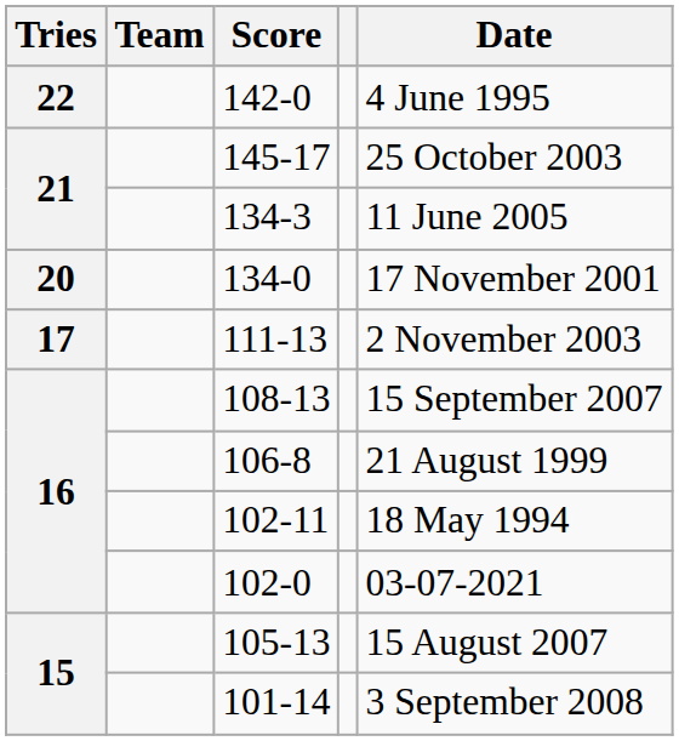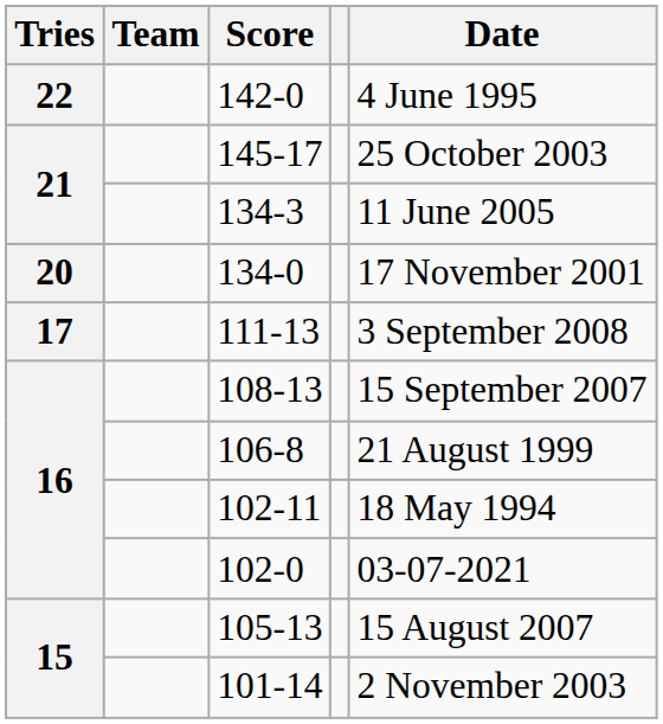 <table class="wikitable sortable">
 <tr>
 <th>Tries</th>
 <th>Team</th>
 <th>Score</th>
 <th></th>
 <th>Date</th>
 </tr>
 <tr>
 <th>22</th>
 <td></td>
 <td>142-0</td>
 <td></td>
 <td>4 June 1995</td>
 </tr>
 <tr>
 <th rowspan=2>21</th>
 <td></td>
 <td>145-17</td>
 <td></td>
 <td>25 October 2003</td>
 </tr>
 <tr>
 <td></td>
 <td>134-3</td>
 <td></td>
 <td>11 June 2005</td>
 </tr>
 <tr>
 <th>20</th>
 <td></td>
 <td>134-0</td>
 <td></td>
 <td>17 November 2001</td>
 </tr>
 <tr>
 <th>17</th>
 <td></td>
 <td>111-13</td>
 <td></td>
-<td>2 November 2003</td>
+<td>3 September 2008</td>
 </tr>
 <tr>
 <th rowspan="4">16</th>
 <td></td>
 <td>108-13</td>
 <td></td>
 <td>15 September 2007</td>
 </tr>
 <tr>
 <td></td>
 <td>106-8</td>
 <td></td>
 <td>21 August 1999</td>
 </tr>
 <tr>
 <td></td>
 <td>102-11</td>
 <td></td>
 <td>18 May 1994</td>
 </tr>
 <tr>
 <td></td>
 <td>102-0</td>
 <td></td>
 <td>03-07-2021</td>
 </tr>
 <tr>
 <th rowspan=2>15</th>
 <td></td>
 <td>105-13</td>
 <td></td>
 <td>15 August 2007</td>
 </tr>
 <tr>
 <td></td>
 <td>101-14</td>
 <td></td>
-<td>3 September 2008</td>
+<td>2 November 2003</td>
 </tr>
 </table>
